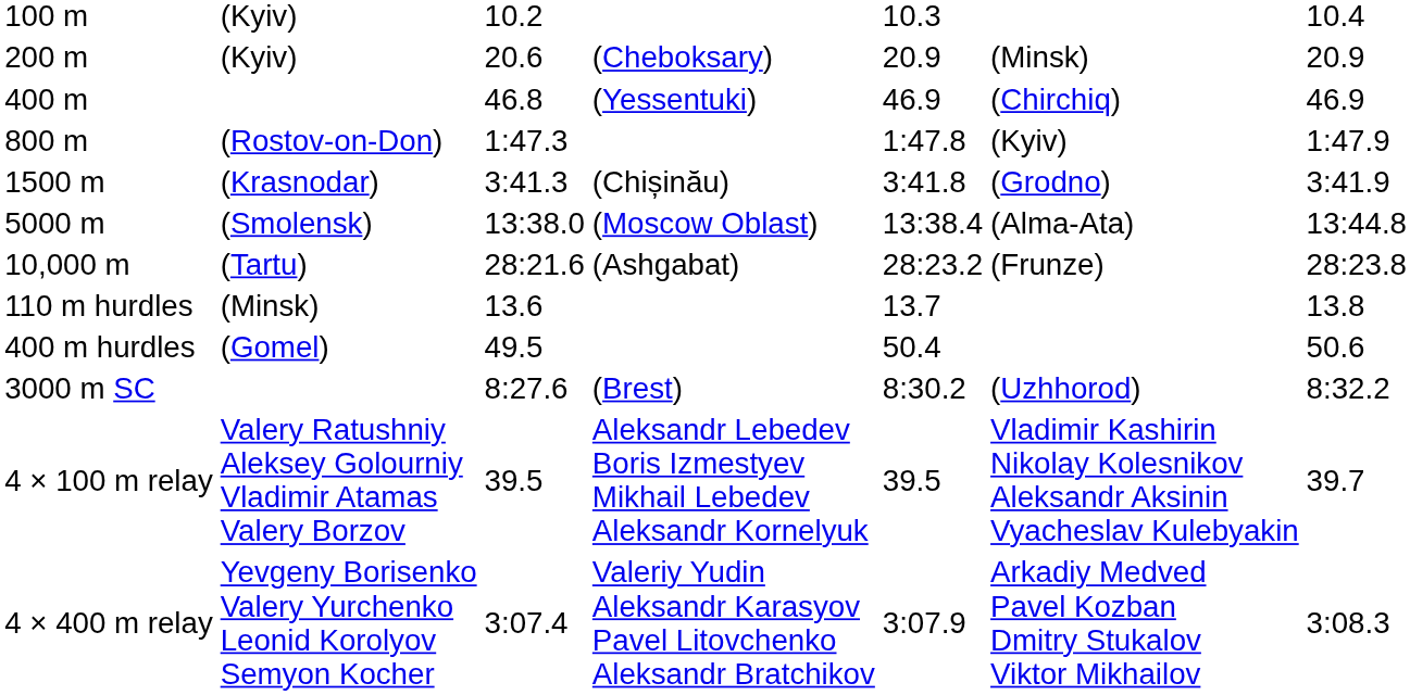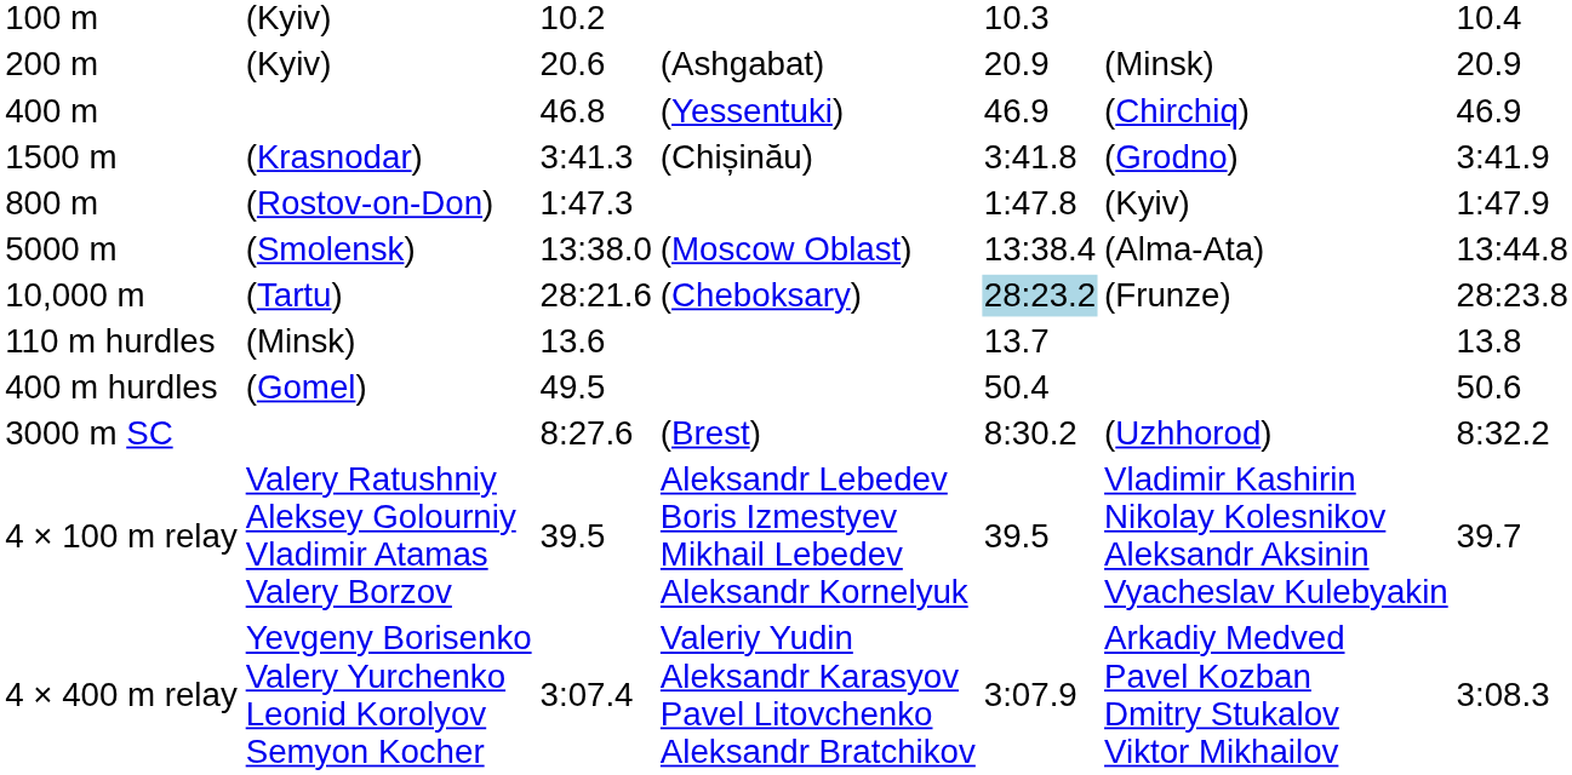 <table>
 <tr>
 <td>100 m</td>
 <td> (Kyiv)</td>
 <td>10.2</td>
 <td></td>
 <td>10.3</td>
 <td></td>
 <td>10.4</td>
 </tr>
 <tr>
 <td>200 m</td>
 <td> (Kyiv)</td>
 <td>20.6</td>
-<td> (<a href='#'>Cheboksary</a>)</td>
+<td> (Ashgabat)</td>
 <td>20.9</td>
 <td> (Minsk)</td>
 <td>20.9</td>
 </tr>
 <tr>
 <td>400 m</td>
 <td></td>
 <td>46.8</td>
 <td> (<a href='#'>Yessentuki</a>)</td>
 <td>46.9</td>
 <td> (<a href='#'>Chirchiq</a>)</td>
 <td>46.9</td>
 </tr>
 <tr>
+<td>1500 m</td>
+<td> (<a href='#'>Krasnodar</a>)</td>
+<td>3:41.3</td>
+<td> (Chișinău)</td>
+<td>3:41.8</td>
+<td> (<a href='#'>Grodno</a>)</td>
+<td>3:41.9</td>
+</tr>
+<tr>
 <td>800 m</td>
 <td> (<a href='#'>Rostov-on-Don</a>)</td>
 <td>1:47.3</td>
 <td></td>
 <td>1:47.8</td>
 <td> (Kyiv)</td>
 <td>1:47.9</td>
-</tr>
-<tr>
-<td>1500 m</td>
-<td> (<a href='#'>Krasnodar</a>)</td>
-<td>3:41.3</td>
-<td> (Chișinău)</td>
-<td>3:41.8</td>
-<td> (<a href='#'>Grodno</a>)</td>
-<td>3:41.9</td>
 </tr>
 <tr>
 <td>5000 m</td>
 <td> (<a href='#'>Smolensk</a>)</td>
 <td>13:38.0</td>
 <td> (<a href='#'>Moscow Oblast</a>)</td>
 <td>13:38.4</td>
 <td> (Alma-Ata)</td>
 <td>13:44.8</td>
 </tr>
 <tr>
 <td>10,000 m</td>
 <td> (<a href='#'>Tartu</a>)</td>
 <td>28:21.6</td>
-<td> (Ashgabat)</td>
-<td>28:23.2</td>
+<td> (<a href='#'>Cheboksary</a>)</td>
+<td style="background: lightblue;">28:23.2</td>
 <td> (Frunze)</td>
 <td>28:23.8</td>
 </tr>
 <tr>
 <td>110 m hurdles</td>
 <td> (Minsk)</td>
 <td>13.6</td>
 <td></td>
 <td>13.7</td>
 <td></td>
 <td>13.8</td>
 </tr>
 <tr>
 <td>400 m hurdles</td>
 <td> (<a href='#'>Gomel</a>)</td>
 <td>49.5</td>
 <td></td>
 <td>50.4</td>
 <td></td>
 <td>50.6</td>
 </tr>
 <tr>
 <td>3000 m <a href='#'>SC</a></td>
 <td></td>
 <td>8:27.6</td>
 <td> (<a href='#'>Brest</a>)</td>
 <td>8:30.2</td>
 <td> (<a href='#'>Uzhhorod</a>)</td>
 <td>8:32.2</td>
 </tr>
 <tr>
 <td>4 × 100 m relay</td>
 <td><a href='#'>Valery Ratushniy</a><br><a href='#'>Aleksey Golourniy</a><br><a href='#'>Vladimir Atamas</a><br><a href='#'>Valery Borzov</a> <br></td>
 <td>39.5</td>
 <td><a href='#'>Aleksandr Lebedev</a><br><a href='#'>Boris Izmestyev</a><br><a href='#'>Mikhail Lebedev</a><br><a href='#'>Aleksandr Kornelyuk</a> <br></td>
 <td>39.5</td>
 <td><a href='#'>Vladimir Kashirin</a><br><a href='#'>Nikolay Kolesnikov</a><br><a href='#'>Aleksandr Aksinin</a><br><a href='#'>Vyacheslav Kulebyakin</a> <br></td>
 <td>39.7</td>
 </tr>
 <tr>
 <td>4 × 400 m relay</td>
 <td><a href='#'>Yevgeny Borisenko</a><br><a href='#'>Valery Yurchenko</a><br><a href='#'>Leonid Korolyov</a><br><a href='#'>Semyon Kocher</a> <br></td>
 <td>3:07.4</td>
 <td><a href='#'>Valeriy Yudin</a><br><a href='#'>Aleksandr Karasyov</a><br><a href='#'>Pavel Litovchenko</a><br><a href='#'>Aleksandr Bratchikov</a> <br></td>
 <td>3:07.9</td>
 <td><a href='#'>Arkadiy Medved</a><br><a href='#'>Pavel Kozban</a><br><a href='#'>Dmitry Stukalov</a><br><a href='#'>Viktor Mikhailov</a> <br></td>
 <td>3:08.3</td>
 </tr>
 </table>
